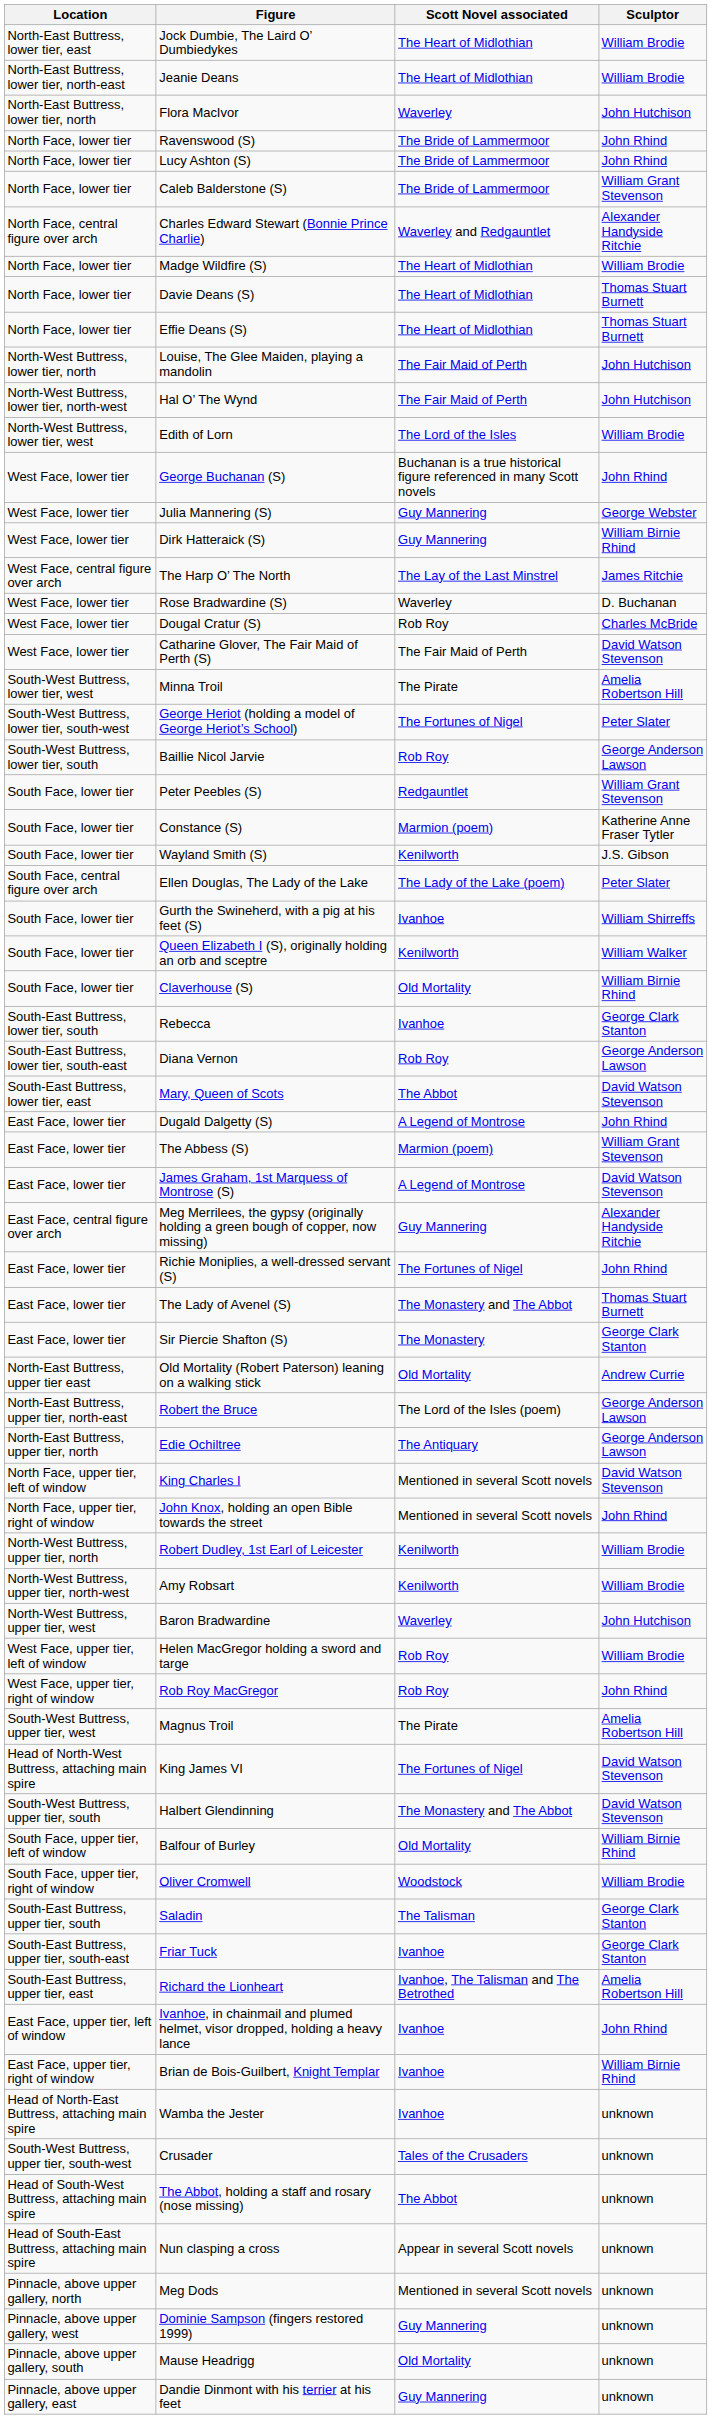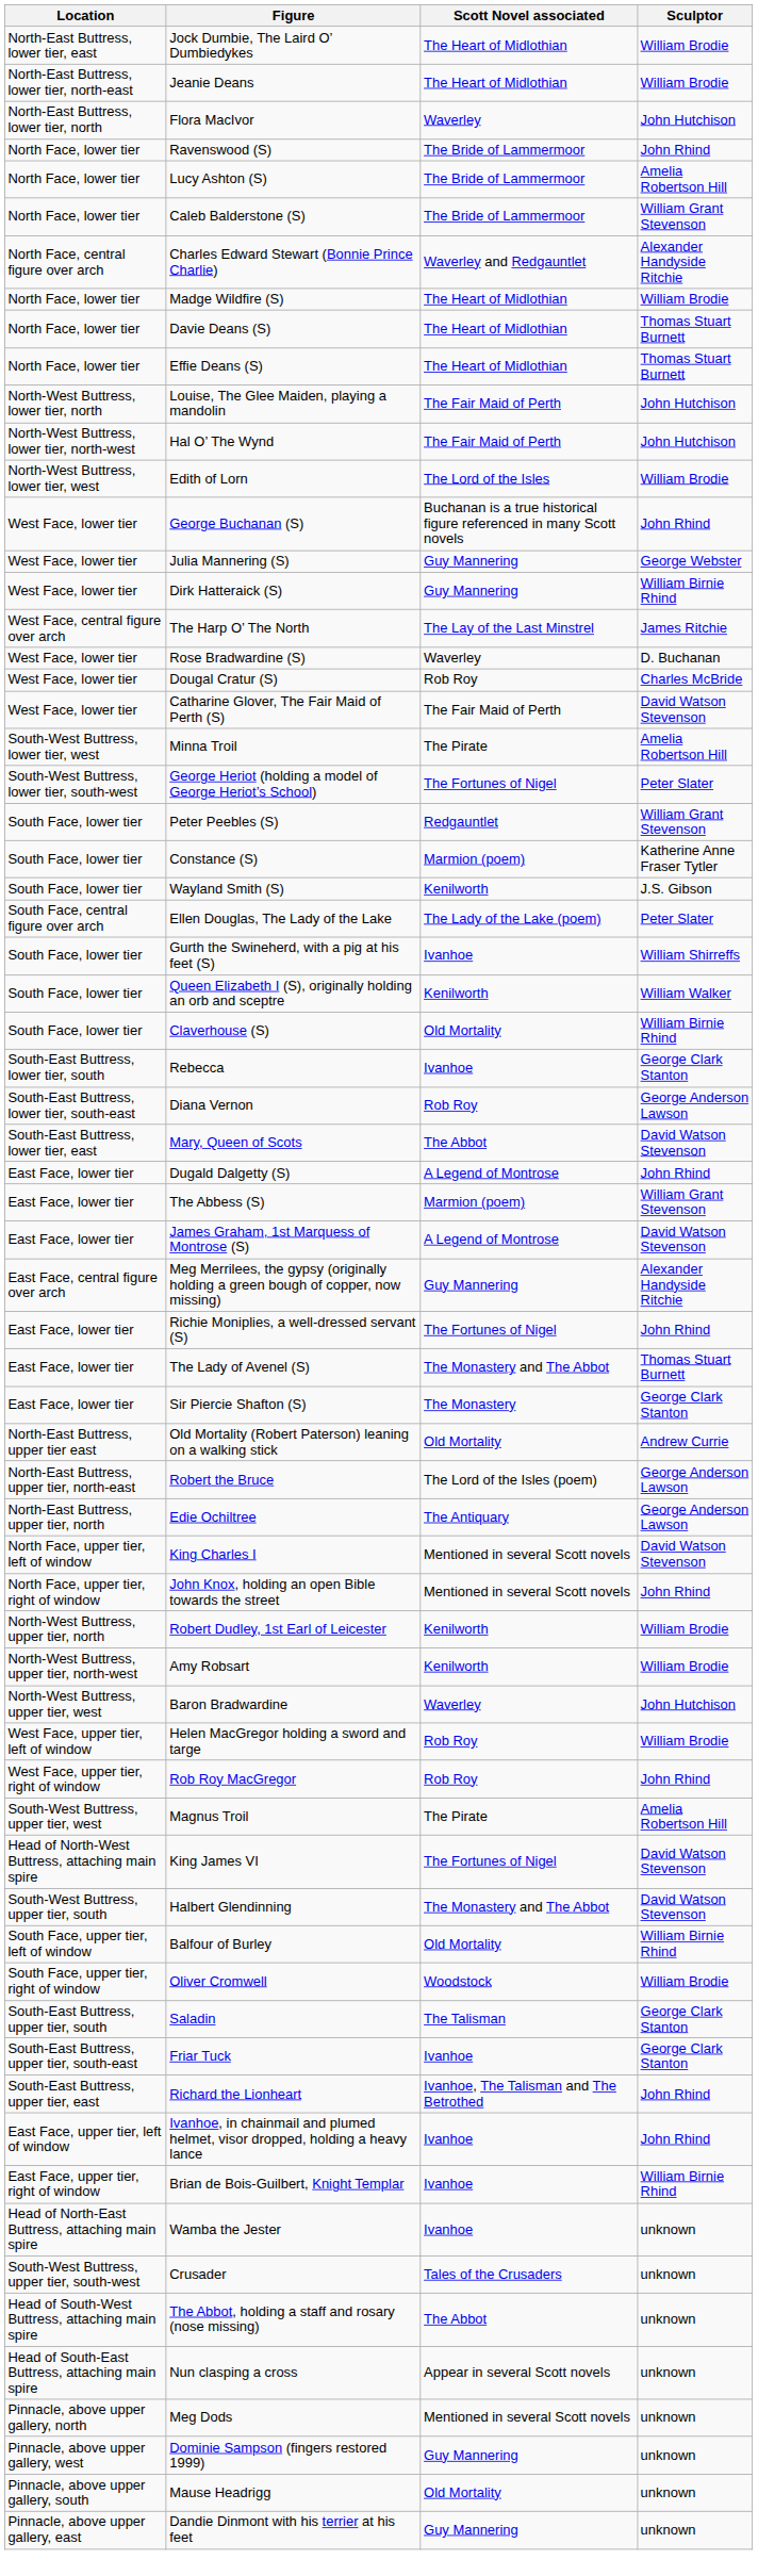 <table class="wikitable">
 <tr>
 <th>Location</th>
 <th>Figure</th>
 <th>Scott Novel associated</th>
 <th>Sculptor</th>
 </tr>
 <tr>
 <td>North-East Buttress, lower tier, east</td>
 <td>Jock Dumbie, The Laird O’ Dumbiedykes</td>
 <td><a href='#'>The Heart of Midlothian</a></td>
 <td><a href='#'>William Brodie</a></td>
 </tr>
 <tr>
 <td>North-East Buttress, lower tier, north-east</td>
 <td>Jeanie Deans</td>
 <td><a href='#'>The Heart of Midlothian</a></td>
 <td><a href='#'>William Brodie</a></td>
 </tr>
 <tr>
 <td>North-East Buttress, lower tier, north</td>
 <td>Flora MacIvor</td>
 <td><a href='#'>Waverley</a></td>
 <td><a href='#'>John Hutchison</a></td>
 </tr>
 <tr>
 <td>North Face, lower tier</td>
 <td>Ravenswood (S)</td>
 <td><a href='#'>The Bride of Lammermoor</a></td>
 <td><a href='#'>John Rhind</a></td>
 </tr>
 <tr>
 <td>North Face, lower tier</td>
 <td>Lucy Ashton (S)</td>
 <td><a href='#'>The Bride of Lammermoor</a></td>
-<td><a href='#'>John Rhind</a></td>
+<td><a href='#'>Amelia Robertson Hill</a></td>
 </tr>
 <tr>
 <td>North Face, lower tier</td>
 <td>Caleb Balderstone (S)</td>
 <td><a href='#'>The Bride of Lammermoor</a></td>
 <td><a href='#'>William Grant Stevenson</a></td>
 </tr>
 <tr>
 <td>North Face, central figure over arch</td>
 <td>Charles Edward Stewart (<a href='#'>Bonnie Prince Charlie</a>)</td>
 <td><a href='#'>Waverley</a> and <a href='#'>Redgauntlet</a></td>
 <td><a href='#'>Alexander Handyside Ritchie</a></td>
 </tr>
 <tr>
 <td>North Face, lower tier</td>
 <td>Madge Wildfire (S)</td>
 <td><a href='#'>The Heart of Midlothian</a></td>
 <td><a href='#'>William Brodie</a></td>
 </tr>
 <tr>
 <td>North Face, lower tier</td>
 <td>Davie Deans (S)</td>
 <td><a href='#'>The Heart of Midlothian</a></td>
 <td><a href='#'>Thomas Stuart Burnett</a></td>
 </tr>
 <tr>
 <td>North Face, lower tier</td>
 <td>Effie Deans (S)</td>
 <td><a href='#'>The Heart of Midlothian</a></td>
 <td><a href='#'>Thomas Stuart Burnett</a></td>
 </tr>
 <tr>
 <td>North-West Buttress, lower tier, north</td>
 <td>Louise, The Glee Maiden, playing a mandolin</td>
 <td><a href='#'>The Fair Maid of Perth</a></td>
 <td><a href='#'>John Hutchison</a></td>
 </tr>
 <tr>
 <td>North-West Buttress, lower tier, north-west</td>
 <td>Hal O’ The Wynd</td>
 <td><a href='#'>The Fair Maid of Perth</a></td>
 <td><a href='#'>John Hutchison</a></td>
 </tr>
 <tr>
 <td>North-West Buttress, lower tier, west</td>
 <td>Edith of Lorn</td>
 <td><a href='#'>The Lord of the Isles</a></td>
 <td><a href='#'>William Brodie</a></td>
 </tr>
 <tr>
 <td>West Face, lower tier</td>
 <td><a href='#'>George Buchanan</a> (S)</td>
 <td>Buchanan is a true historical figure referenced in many Scott novels</td>
 <td><a href='#'>John Rhind</a></td>
 </tr>
 <tr>
 <td>West Face, lower tier</td>
 <td>Julia Mannering (S)</td>
 <td><a href='#'>Guy Mannering</a></td>
 <td><a href='#'>George Webster</a></td>
 </tr>
 <tr>
 <td>West Face, lower tier</td>
 <td>Dirk Hatteraick (S)</td>
 <td><a href='#'>Guy Mannering</a></td>
 <td><a href='#'>William Birnie Rhind</a></td>
 </tr>
 <tr>
 <td>West Face, central figure over arch</td>
 <td>The Harp O’ The North</td>
 <td><a href='#'>The Lay of the Last Minstrel</a></td>
 <td><a href='#'>James Ritchie</a></td>
 </tr>
 <tr>
 <td>West Face, lower tier</td>
 <td>Rose Bradwardine (S)</td>
 <td>Waverley</td>
 <td>D. Buchanan</td>
 </tr>
 <tr>
 <td>West Face, lower tier</td>
 <td>Dougal Cratur (S)</td>
 <td>Rob Roy</td>
 <td><a href='#'>Charles McBride</a></td>
 </tr>
 <tr>
 <td>West Face, lower tier</td>
 <td>Catharine Glover, The Fair Maid of Perth (S)</td>
 <td>The Fair Maid of Perth</td>
 <td><a href='#'>David Watson Stevenson</a></td>
 </tr>
 <tr>
 <td>South-West Buttress, lower tier, west</td>
 <td>Minna Troil</td>
 <td>The Pirate</td>
 <td><a href='#'>Amelia Robertson Hill</a></td>
 </tr>
 <tr>
 <td>South-West Buttress, lower tier, south-west</td>
 <td><a href='#'>George Heriot</a> (holding a model of <a href='#'>George Heriot’s School</a>)</td>
 <td><a href='#'>The Fortunes of Nigel</a></td>
 <td><a href='#'>Peter Slater</a></td>
-</tr>
-<tr>
-<td>South-West Buttress, lower tier, south</td>
-<td>Baillie Nicol Jarvie</td>
-<td><a href='#'>Rob Roy</a></td>
-<td><a href='#'>George Anderson Lawson</a></td>
 </tr>
 <tr>
 <td>South Face, lower tier</td>
 <td>Peter Peebles (S)</td>
 <td><a href='#'>Redgauntlet</a></td>
 <td><a href='#'>William Grant Stevenson</a></td>
 </tr>
 <tr>
 <td>South Face, lower tier</td>
 <td>Constance (S)</td>
 <td><a href='#'>Marmion (poem)</a></td>
 <td>Katherine Anne Fraser Tytler</td>
 </tr>
 <tr>
 <td>South Face, lower tier</td>
 <td>Wayland Smith (S)</td>
 <td><a href='#'>Kenilworth</a></td>
 <td>J.S. Gibson</td>
 </tr>
 <tr>
 <td>South Face, central figure over arch</td>
 <td>Ellen Douglas, The Lady of the Lake</td>
 <td><a href='#'>The Lady of the Lake (poem)</a></td>
 <td><a href='#'>Peter Slater</a></td>
 </tr>
 <tr>
 <td>South Face, lower tier</td>
 <td>Gurth the Swineherd, with a pig at his feet (S)</td>
 <td><a href='#'>Ivanhoe</a></td>
 <td><a href='#'>William Shirreffs</a></td>
 </tr>
 <tr>
 <td>South Face, lower tier</td>
 <td><a href='#'>Queen Elizabeth I</a> (S), originally holding an orb and sceptre</td>
 <td><a href='#'>Kenilworth</a></td>
 <td><a href='#'>William Walker</a></td>
 </tr>
 <tr>
 <td>South Face, lower tier</td>
 <td><a href='#'>Claverhouse</a> (S)</td>
 <td><a href='#'>Old Mortality</a></td>
 <td><a href='#'>William Birnie Rhind</a></td>
 </tr>
 <tr>
 <td>South-East Buttress, lower tier, south</td>
 <td>Rebecca</td>
 <td><a href='#'>Ivanhoe</a></td>
 <td><a href='#'>George Clark Stanton</a></td>
 </tr>
 <tr>
 <td>South-East Buttress, lower tier, south-east</td>
 <td>Diana Vernon</td>
 <td><a href='#'>Rob Roy</a></td>
 <td><a href='#'>George Anderson Lawson</a></td>
 </tr>
 <tr>
 <td>South-East Buttress, lower tier, east</td>
 <td><a href='#'>Mary, Queen of Scots</a></td>
 <td><a href='#'>The Abbot</a></td>
 <td><a href='#'>David Watson Stevenson</a></td>
 </tr>
 <tr>
 <td>East Face, lower tier</td>
 <td>Dugald Dalgetty (S)</td>
 <td><a href='#'>A Legend of Montrose</a></td>
 <td><a href='#'>John Rhind</a></td>
 </tr>
 <tr>
 <td>East Face, lower tier</td>
 <td>The Abbess (S)</td>
 <td><a href='#'>Marmion (poem)</a></td>
 <td><a href='#'>William Grant Stevenson</a></td>
 </tr>
 <tr>
 <td>East Face, lower tier</td>
 <td><a href='#'>James Graham, 1st Marquess of Montrose</a> (S)</td>
 <td><a href='#'>A Legend of Montrose</a></td>
 <td><a href='#'>David Watson Stevenson</a></td>
 </tr>
 <tr>
 <td>East Face, central figure over arch</td>
 <td>Meg Merrilees, the gypsy (originally holding a green bough of copper, now missing)</td>
 <td><a href='#'>Guy Mannering</a></td>
 <td><a href='#'>Alexander Handyside Ritchie</a></td>
 </tr>
 <tr>
 <td>East Face, lower tier</td>
 <td>Richie Moniplies, a well-dressed servant (S)</td>
 <td><a href='#'>The Fortunes of Nigel</a></td>
 <td><a href='#'>John Rhind</a></td>
 </tr>
 <tr>
 <td>East Face, lower tier</td>
 <td>The Lady of Avenel (S)</td>
 <td><a href='#'>The Monastery</a> and <a href='#'>The Abbot</a></td>
 <td><a href='#'>Thomas Stuart Burnett</a></td>
 </tr>
 <tr>
 <td>East Face, lower tier</td>
 <td>Sir Piercie Shafton (S)</td>
 <td><a href='#'>The Monastery</a></td>
 <td><a href='#'>George Clark Stanton</a></td>
 </tr>
 <tr>
 <td>North-East Buttress, upper tier east</td>
 <td>Old Mortality (Robert Paterson) leaning on a walking stick</td>
 <td><a href='#'>Old Mortality</a></td>
 <td><a href='#'>Andrew Currie</a></td>
 </tr>
 <tr>
 <td>North-East Buttress, upper tier, north-east</td>
 <td><a href='#'>Robert the Bruce</a></td>
 <td>The Lord of the Isles (poem)</td>
 <td><a href='#'>George Anderson Lawson</a></td>
 </tr>
 <tr>
 <td>North-East Buttress, upper tier, north</td>
 <td><a href='#'>Edie Ochiltree</a></td>
 <td><a href='#'>The Antiquary</a></td>
 <td><a href='#'>George Anderson Lawson</a></td>
 </tr>
 <tr>
 <td>North Face, upper tier, left of window</td>
 <td><a href='#'>King Charles I</a></td>
 <td>Mentioned in several Scott novels</td>
 <td><a href='#'>David Watson Stevenson</a></td>
 </tr>
 <tr>
 <td>North Face, upper tier, right of window</td>
 <td><a href='#'>John Knox</a>, holding an open Bible towards the street</td>
 <td>Mentioned in several Scott novels</td>
 <td><a href='#'>John Rhind</a></td>
 </tr>
 <tr>
 <td>North-West Buttress, upper tier, north</td>
 <td><a href='#'>Robert Dudley, 1st Earl of Leicester</a></td>
 <td><a href='#'>Kenilworth</a></td>
 <td><a href='#'>William Brodie</a></td>
 </tr>
 <tr>
 <td>North-West Buttress, upper tier, north-west</td>
 <td>Amy Robsart</td>
 <td><a href='#'>Kenilworth</a></td>
 <td><a href='#'>William Brodie</a></td>
 </tr>
 <tr>
 <td>North-West Buttress, upper tier, west</td>
 <td>Baron Bradwardine</td>
 <td><a href='#'>Waverley</a></td>
 <td><a href='#'>John Hutchison</a></td>
 </tr>
 <tr>
 <td>West Face, upper tier, left of window</td>
 <td>Helen MacGregor holding a sword and targe</td>
 <td><a href='#'>Rob Roy</a></td>
 <td><a href='#'>William Brodie</a></td>
 </tr>
 <tr>
 <td>West Face, upper tier, right of window</td>
 <td><a href='#'>Rob Roy MacGregor</a></td>
 <td><a href='#'>Rob Roy</a></td>
 <td><a href='#'>John Rhind</a></td>
 </tr>
 <tr>
 <td>South-West Buttress, upper tier, west</td>
 <td>Magnus Troil</td>
 <td>The Pirate</td>
 <td><a href='#'>Amelia Robertson Hill</a></td>
 </tr>
 <tr>
 <td>Head of North-West Buttress, attaching main spire</td>
 <td>King James VI</td>
 <td><a href='#'>The Fortunes of Nigel</a></td>
 <td><a href='#'>David Watson Stevenson</a></td>
 </tr>
 <tr>
 <td>South-West Buttress, upper tier, south</td>
 <td>Halbert Glendinning</td>
 <td><a href='#'>The Monastery</a> and <a href='#'>The Abbot</a></td>
 <td><a href='#'>David Watson Stevenson</a></td>
 </tr>
 <tr>
 <td>South Face, upper tier, left of window</td>
 <td>Balfour of Burley</td>
 <td><a href='#'>Old Mortality</a></td>
 <td><a href='#'>William Birnie Rhind</a></td>
 </tr>
 <tr>
 <td>South Face, upper tier, right of window</td>
 <td><a href='#'>Oliver Cromwell</a></td>
 <td><a href='#'>Woodstock</a></td>
 <td><a href='#'>William Brodie</a></td>
 </tr>
 <tr>
 <td>South-East Buttress, upper tier, south</td>
 <td><a href='#'>Saladin</a></td>
 <td><a href='#'>The Talisman</a></td>
 <td><a href='#'>George Clark Stanton</a></td>
 </tr>
 <tr>
 <td>South-East Buttress, upper tier, south-east</td>
 <td><a href='#'>Friar Tuck</a></td>
 <td><a href='#'>Ivanhoe</a></td>
 <td><a href='#'>George Clark Stanton</a></td>
 </tr>
 <tr>
 <td>South-East Buttress, upper tier, east</td>
 <td><a href='#'>Richard the Lionheart</a></td>
 <td><a href='#'>Ivanhoe</a>, <a href='#'>The Talisman</a> and <a href='#'>The Betrothed</a></td>
-<td><a href='#'>Amelia Robertson Hill</a></td>
+<td><a href='#'>John Rhind</a></td>
 </tr>
 <tr>
 <td>East Face, upper tier, left of window</td>
 <td><a href='#'>Ivanhoe</a>, in chainmail and plumed helmet, visor dropped, holding a heavy lance</td>
 <td><a href='#'>Ivanhoe</a></td>
 <td><a href='#'>John Rhind</a></td>
 </tr>
 <tr>
 <td>East Face, upper tier, right of window</td>
 <td>Brian de Bois-Guilbert, <a href='#'>Knight Templar</a></td>
 <td><a href='#'>Ivanhoe</a></td>
 <td><a href='#'>William Birnie Rhind</a></td>
 </tr>
 <tr>
 <td>Head of North-East Buttress, attaching main spire</td>
 <td>Wamba the Jester</td>
 <td><a href='#'>Ivanhoe</a></td>
 <td>unknown</td>
 </tr>
 <tr>
 <td>South-West Buttress, upper tier, south-west</td>
 <td>Crusader</td>
 <td><a href='#'>Tales of the Crusaders</a></td>
 <td>unknown</td>
 </tr>
 <tr>
 <td>Head of South-West Buttress, attaching main spire</td>
 <td><a href='#'>The Abbot</a>, holding a staff and rosary (nose missing)</td>
 <td><a href='#'>The Abbot</a></td>
 <td>unknown</td>
 </tr>
 <tr>
 <td>Head of South-East Buttress, attaching main spire</td>
 <td>Nun clasping a cross</td>
 <td>Appear in several Scott novels</td>
 <td>unknown</td>
 </tr>
 <tr>
 <td>Pinnacle, above upper gallery, north</td>
 <td>Meg Dods</td>
 <td>Mentioned in several Scott novels</td>
 <td>unknown</td>
 </tr>
 <tr>
 <td>Pinnacle, above upper gallery, west</td>
 <td><a href='#'>Dominie Sampson</a> (fingers restored 1999)</td>
 <td><a href='#'>Guy Mannering</a></td>
 <td>unknown</td>
 </tr>
 <tr>
 <td>Pinnacle, above upper gallery, south</td>
 <td>Mause Headrigg</td>
 <td><a href='#'>Old Mortality</a></td>
 <td>unknown</td>
 </tr>
 <tr>
 <td>Pinnacle, above upper gallery, east</td>
 <td>Dandie Dinmont with his <a href='#'>terrier</a> at his feet</td>
 <td><a href='#'>Guy Mannering</a></td>
 <td>unknown</td>
 </tr>
 </table>
